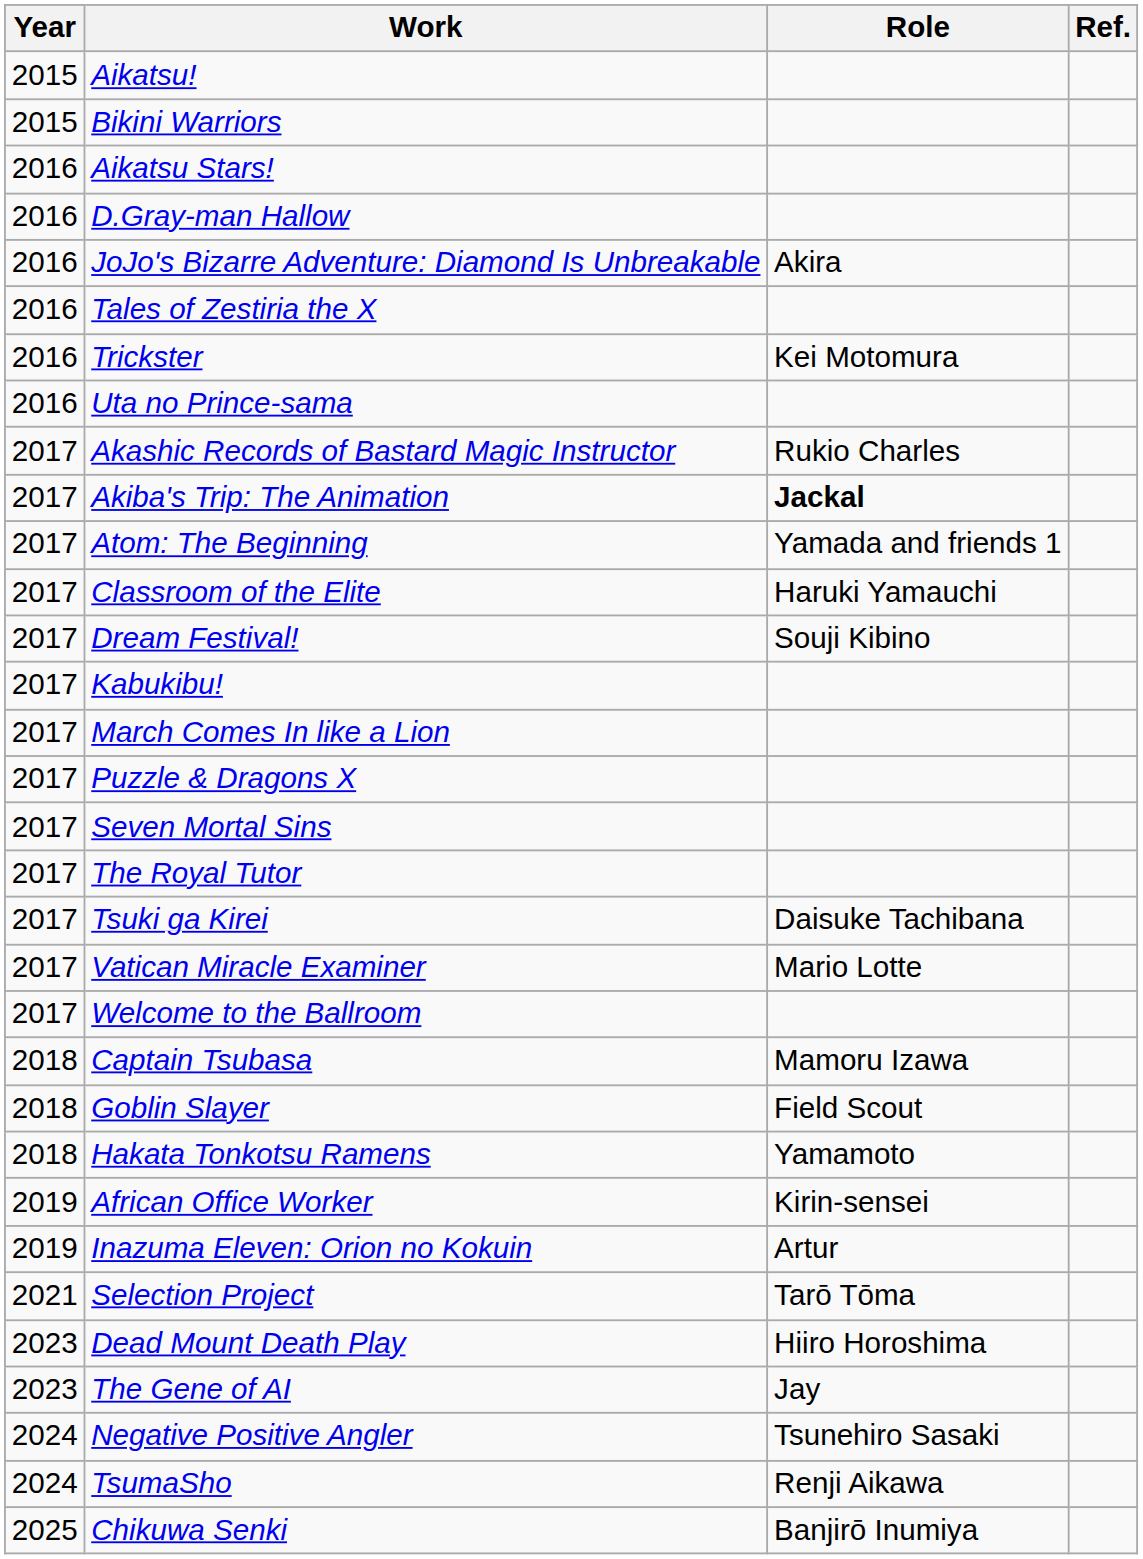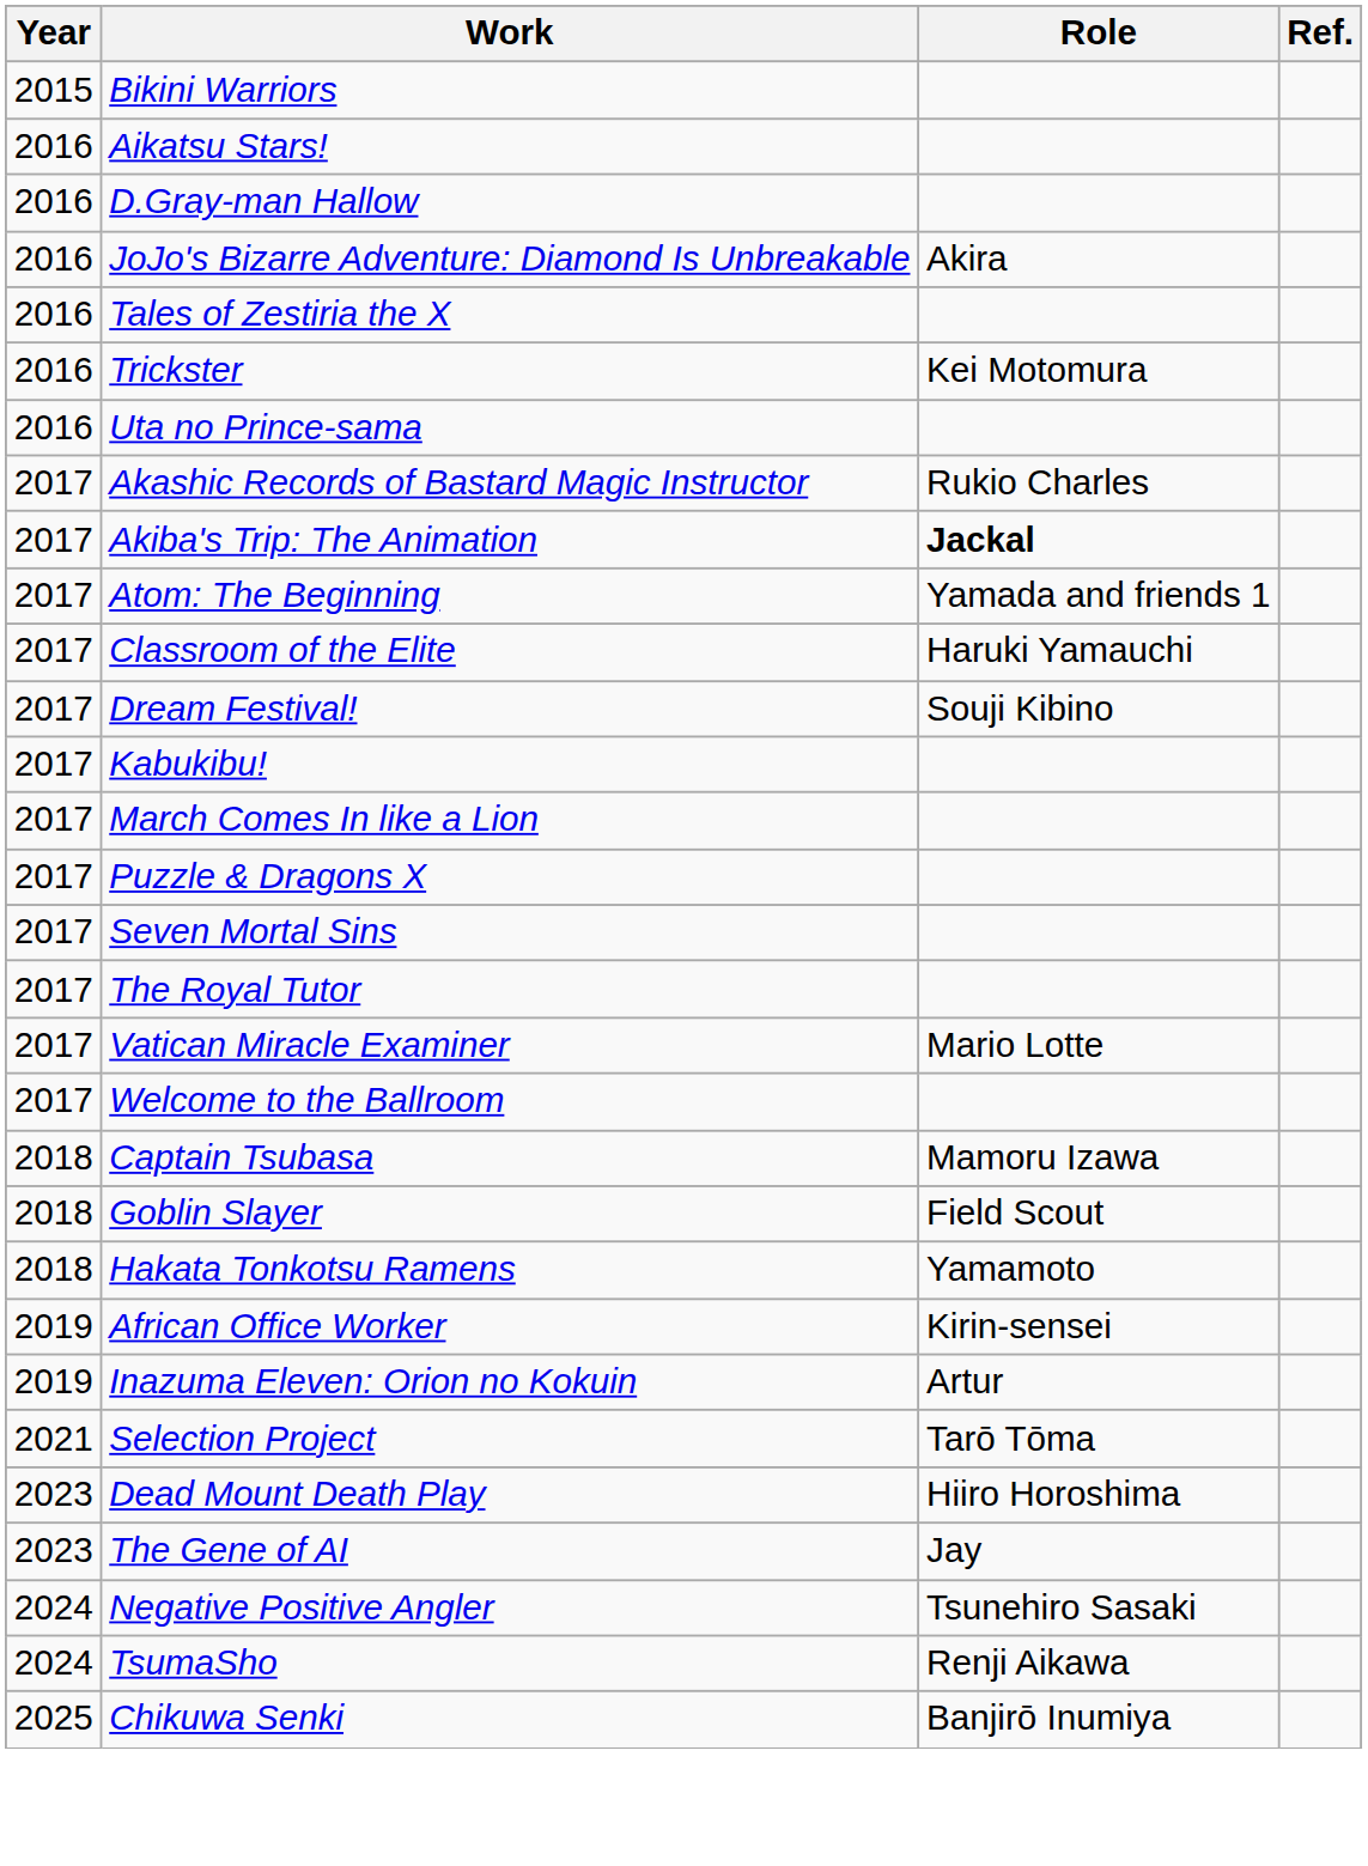 <table class="wikitable sortable plainrowheaders">
 <tr>
 <th scope="col">Year</th>
 <th scope="col">Work</th>
 <th scope="col">Role</th>
 <th scope="col" class="unsortable">Ref.</th>
-</tr>
-<tr>
-<td>2015</td>
-<td><em><a href='#'>Aikatsu!</a></em></td>
-<td></td>
-<td></td>
 </tr>
 <tr>
 <td>2015</td>
 <td><em><a href='#'>Bikini Warriors</a></em></td>
 <td></td>
 <td></td>
 </tr>
 <tr>
 <td>2016</td>
 <td><em><a href='#'>Aikatsu Stars!</a></em></td>
 <td></td>
 <td></td>
 </tr>
 <tr>
 <td>2016</td>
 <td><em><a href='#'>D.Gray-man Hallow</a></em></td>
 <td></td>
 <td></td>
 </tr>
 <tr>
 <td>2016</td>
 <td><em><a href='#'>JoJo's Bizarre Adventure: Diamond Is Unbreakable</a></em></td>
 <td>Akira</td>
 <td></td>
 </tr>
 <tr>
 <td>2016</td>
 <td><em><a href='#'>Tales of Zestiria the X</a></em></td>
 <td></td>
 <td></td>
 </tr>
 <tr>
 <td>2016</td>
 <td><em><a href='#'>Trickster</a></em></td>
 <td>Kei Motomura</td>
 <td></td>
 </tr>
 <tr>
 <td>2016</td>
 <td><em><a href='#'>Uta no Prince-sama</a></em></td>
 <td></td>
 <td></td>
 </tr>
 <tr>
 <td>2017</td>
 <td><em><a href='#'>Akashic Records of Bastard Magic Instructor</a></em></td>
 <td>Rukio Charles</td>
 <td></td>
 </tr>
 <tr>
 <td>2017</td>
 <td><em><a href='#'>Akiba's Trip: The Animation</a></em></td>
 <td><strong>Jackal</strong></td>
 <td></td>
 </tr>
 <tr>
 <td>2017</td>
 <td><em><a href='#'>Atom: The Beginning</a></em></td>
 <td>Yamada and friends 1</td>
 <td></td>
 </tr>
 <tr>
 <td>2017</td>
 <td><em><a href='#'>Classroom of the Elite</a></em></td>
 <td>Haruki Yamauchi</td>
 <td></td>
 </tr>
 <tr>
 <td>2017</td>
 <td><em><a href='#'>Dream Festival!</a></em></td>
 <td>Souji Kibino</td>
 <td></td>
 </tr>
 <tr>
 <td>2017</td>
 <td><em><a href='#'>Kabukibu!</a></em></td>
 <td></td>
 <td></td>
 </tr>
 <tr>
 <td>2017</td>
 <td><em><a href='#'>March Comes In like a Lion</a></em></td>
 <td></td>
 <td></td>
 </tr>
 <tr>
 <td>2017</td>
 <td><em><a href='#'>Puzzle & Dragons X</a></em></td>
 <td></td>
 <td></td>
 </tr>
 <tr>
 <td>2017</td>
 <td><em><a href='#'>Seven Mortal Sins</a></em></td>
 <td></td>
 <td></td>
 </tr>
 <tr>
 <td>2017</td>
 <td><em><a href='#'>The Royal Tutor</a></em></td>
 <td></td>
 <td></td>
 </tr>
 <tr>
 <td>2017</td>
-<td><em><a href='#'>Tsuki ga Kirei</a></em></td>
-<td>Daisuke Tachibana</td>
-<td></td>
-</tr>
-<tr>
-<td>2017</td>
 <td><em><a href='#'>Vatican Miracle Examiner</a></em></td>
 <td>Mario Lotte</td>
 <td></td>
 </tr>
 <tr>
 <td>2017</td>
 <td><em><a href='#'>Welcome to the Ballroom</a></em></td>
 <td></td>
 <td></td>
 </tr>
 <tr>
 <td>2018</td>
 <td><em><a href='#'>Captain Tsubasa</a></em></td>
 <td>Mamoru Izawa</td>
 <td></td>
 </tr>
 <tr>
 <td>2018</td>
 <td><em><a href='#'>Goblin Slayer</a></em></td>
 <td>Field Scout</td>
 <td></td>
 </tr>
 <tr>
 <td>2018</td>
 <td><em><a href='#'>Hakata Tonkotsu Ramens</a></em></td>
 <td>Yamamoto</td>
 <td></td>
 </tr>
 <tr>
 <td>2019</td>
 <td><em><a href='#'>African Office Worker</a></em></td>
 <td>Kirin-sensei</td>
 <td></td>
 </tr>
 <tr>
 <td>2019</td>
 <td><em><a href='#'>Inazuma Eleven: Orion no Kokuin</a></em></td>
 <td>Artur</td>
 <td></td>
 </tr>
 <tr>
 <td>2021</td>
 <td><em><a href='#'>Selection Project</a></em></td>
 <td>Tarō Tōma</td>
 <td></td>
 </tr>
 <tr>
 <td>2023</td>
 <td><em><a href='#'>Dead Mount Death Play</a></em></td>
 <td>Hiiro Horoshima</td>
 <td></td>
 </tr>
 <tr>
 <td>2023</td>
 <td><em><a href='#'>The Gene of AI</a></em></td>
 <td>Jay</td>
 <td></td>
 </tr>
 <tr>
 <td>2024</td>
 <td><em><a href='#'>Negative Positive Angler</a></em></td>
 <td>Tsunehiro Sasaki</td>
 <td></td>
 </tr>
 <tr>
 <td>2024</td>
 <td><em><a href='#'>TsumaSho</a></em></td>
 <td>Renji Aikawa</td>
 <td></td>
 </tr>
 <tr>
 <td>2025</td>
 <td><em><a href='#'>Chikuwa Senki</a></em></td>
 <td>Banjirō Inumiya</td>
 <td></td>
 </tr>
 </table>
